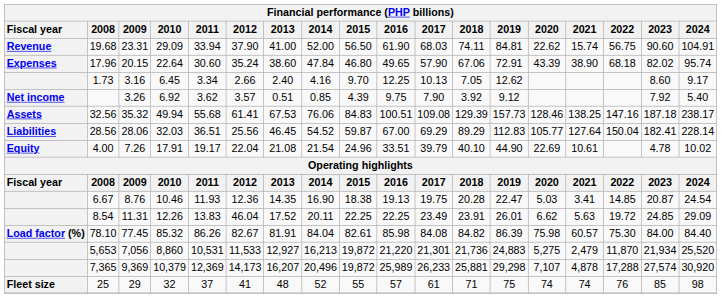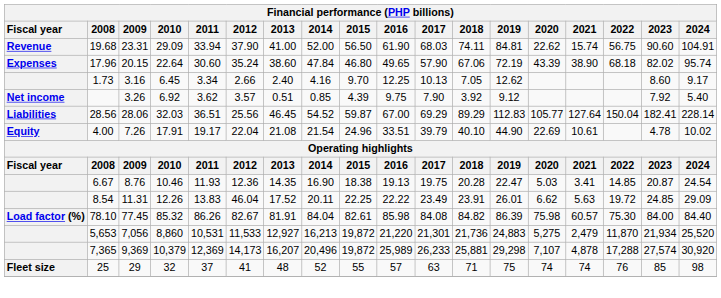 <table class="wikitable" style="margin:1em auto; text-align:center;">
 <tr>
 <th colspan=18>Financial performance (<a href='#'>PHP</a> billions)</th>
 </tr>
 <tr>
 <th style="text-align:left;">Fiscal year</th>
 <th>2008</th>
 <th>2009</th>
 <th>2010</th>
 <th>2011</th>
 <th>2012</th>
 <th>2013</th>
 <th>2014</th>
 <th>2015</th>
 <th>2016</th>
 <th>2017</th>
 <th>2018</th>
 <th>2019</th>
 <th>2020</th>
 <th>2021</th>
 <th>2022</th>
 <th>2023</th>
 <th>2024</th>
 </tr>
 <tr>
 <th style="text-align:left;"><a href='#'>Revenue</a></th>
 <td>19.68</td>
 <td>23.31</td>
 <td>29.09</td>
 <td>33.94</td>
 <td>37.90</td>
 <td>41.00</td>
 <td>52.00</td>
 <td>56.50</td>
 <td>61.90</td>
 <td>68.03</td>
 <td>74.11</td>
 <td>84.81</td>
 <td>22.62</td>
 <td>15.74</td>
 <td>56.75</td>
 <td>90.60</td>
 <td>104.91</td>
 </tr>
 <tr>
 <th style="text-align:left;"><a href='#'>Expenses</a></th>
 <td>17.96</td>
 <td>20.15</td>
 <td>22.64</td>
 <td>30.60</td>
 <td>35.24</td>
 <td>38.60</td>
 <td>47.84</td>
 <td>46.80</td>
 <td>49.65</td>
 <td>57.90</td>
 <td>67.06</td>
-<td>72.91</td>
+<td>72.19</td>
 <td>43.39</td>
 <td>38.90</td>
 <td>68.18</td>
 <td>82.02</td>
 <td>95.74</td>
 </tr>
 <tr>
 <th style="text-align:left;"></th>
 <td>1.73</td>
 <td>3.16</td>
 <td>6.45</td>
 <td>3.34</td>
 <td>2.66</td>
 <td>2.40</td>
 <td>4.16</td>
 <td>9.70</td>
 <td>12.25</td>
 <td>10.13</td>
 <td>7.05</td>
 <td>12.62</td>
 <td></td>
 <td></td>
 <td></td>
 <td>8.60</td>
 <td>9.17</td>
 </tr>
 <tr>
 <th style="text-align:left;"><a href='#'>Net income</a></th>
 <td></td>
 <td>3.26</td>
 <td>6.92</td>
 <td>3.62</td>
 <td>3.57</td>
 <td>0.51</td>
 <td>0.85</td>
 <td>4.39</td>
 <td>9.75</td>
 <td>7.90</td>
 <td>3.92</td>
 <td>9.12</td>
 <td></td>
 <td></td>
 <td></td>
 <td>7.92</td>
 <td>5.40</td>
-</tr>
-<tr>
-<th style="text-align:left;"><a href='#'>Assets</a></th>
-<td>32.56</td>
-<td>35.32</td>
-<td>49.94</td>
-<td>55.68</td>
-<td>61.41</td>
-<td>67.53</td>
-<td>76.06</td>
-<td>84.83</td>
-<td>100.51</td>
-<td>109.08</td>
-<td>129.39</td>
-<td>157.73</td>
-<td>128.46</td>
-<td>138.25</td>
-<td>147.16</td>
-<td>187.18</td>
-<td>238.17</td>
 </tr>
 <tr>
 <th style="text-align:left;"><a href='#'>Liabilities</a></th>
 <td>28.56</td>
 <td>28.06</td>
 <td>32.03</td>
 <td>36.51</td>
 <td>25.56</td>
 <td>46.45</td>
 <td>54.52</td>
 <td>59.87</td>
 <td>67.00</td>
 <td>69.29</td>
 <td>89.29</td>
 <td>112.83</td>
 <td>105.77</td>
 <td>127.64</td>
 <td>150.04</td>
 <td>182.41</td>
 <td>228.14</td>
 </tr>
 <tr>
 <th style="text-align:left;"><a href='#'>Equity</a></th>
 <td>4.00</td>
 <td>7.26</td>
 <td>17.91</td>
 <td>19.17</td>
 <td>22.04</td>
 <td>21.08</td>
 <td>21.54</td>
 <td>24.96</td>
 <td>33.51</td>
 <td>39.79</td>
 <td>40.10</td>
 <td>44.90</td>
 <td>22.69</td>
 <td>10.61</td>
 <td></td>
 <td>4.78</td>
 <td>10.02</td>
 </tr>
 <tr>
 <th colspan=18>Operating highlights</th>
 </tr>
 <tr>
 <th style="text-align:left;">Fiscal year</th>
 <th>2008</th>
 <th>2009</th>
 <th>2010</th>
 <th>2011</th>
 <th>2012</th>
 <th>2013</th>
 <th>2014</th>
 <th>2015</th>
 <th>2016</th>
 <th>2017</th>
 <th>2018</th>
 <th>2019</th>
 <th>2020</th>
 <th>2021</th>
 <th>2022</th>
 <th>2023</th>
 <th>2024</th>
 </tr>
 <tr>
 <th style="text-align:left;"></th>
 <td>6.67</td>
 <td>8.76</td>
 <td>10.46</td>
 <td>11.93</td>
 <td>12.36</td>
 <td>14.35</td>
 <td>16.90</td>
 <td>18.38</td>
 <td>19.13</td>
 <td>19.75</td>
 <td>20.28</td>
 <td>22.47</td>
 <td>5.03</td>
 <td>3.41</td>
 <td>14.85</td>
 <td>20.87</td>
 <td>24.54</td>
 </tr>
 <tr>
 <th style="text-align:left;"></th>
 <td>8.54</td>
 <td>11.31</td>
 <td>12.26</td>
 <td>13.83</td>
 <td>46.04</td>
 <td>17.52</td>
 <td>20.11</td>
 <td>22.25</td>
-<td>22.25</td>
+<td>22.22</td>
 <td>23.49</td>
 <td>23.91</td>
 <td>26.01</td>
 <td>6.62</td>
 <td>5.63</td>
 <td>19.72</td>
 <td>24.85</td>
 <td>29.09</td>
 </tr>
 <tr>
 <th style="text-align:left;"><a href='#'>Load factor</a> (%)</th>
 <td>78.10</td>
 <td>77.45</td>
 <td>85.32</td>
 <td>86.26</td>
 <td>82.67</td>
 <td>81.91</td>
 <td>84.04</td>
 <td>82.61</td>
 <td>85.98</td>
 <td>84.08</td>
 <td>84.82</td>
 <td>86.39</td>
 <td>75.98</td>
 <td>60.57</td>
 <td>75.30</td>
 <td>84.00</td>
 <td>84.40</td>
 </tr>
 <tr>
 <th style="text-align:left;"></th>
 <td>5,653</td>
 <td>7,056</td>
 <td>8,860</td>
 <td>10,531</td>
 <td>11,533</td>
 <td>12,927</td>
 <td>16,213</td>
 <td>19,872</td>
 <td>21,220</td>
 <td>21,301</td>
 <td>21,736</td>
 <td>24,883</td>
 <td>5,275</td>
 <td>2,479</td>
 <td>11,870</td>
 <td>21,934</td>
 <td>25,520</td>
 </tr>
 <tr>
 <th style="text-align:left;"></th>
 <td>7,365</td>
 <td>9,369</td>
 <td>10,379</td>
 <td>12,369</td>
 <td>14,173</td>
 <td>16,207</td>
 <td>20,496</td>
 <td>19,872</td>
 <td>25,989</td>
 <td>26,233</td>
 <td>25,881</td>
 <td>29,298</td>
 <td>7,107</td>
 <td>4,878</td>
 <td>17,288</td>
 <td>27,574</td>
 <td>30,920</td>
 </tr>
 <tr>
 <th style="text-align:left;">Fleet size</th>
 <td>25</td>
 <td>29</td>
 <td>32</td>
 <td>37</td>
 <td>41</td>
 <td>48</td>
 <td>52</td>
 <td>55</td>
 <td>57</td>
-<td>61</td>
+<td>63</td>
 <td>71</td>
 <td>75</td>
 <td>74</td>
 <td>74</td>
 <td>76</td>
 <td>85</td>
 <td>98</td>
 </tr>
 <tr>
 </tr>
 </table>
